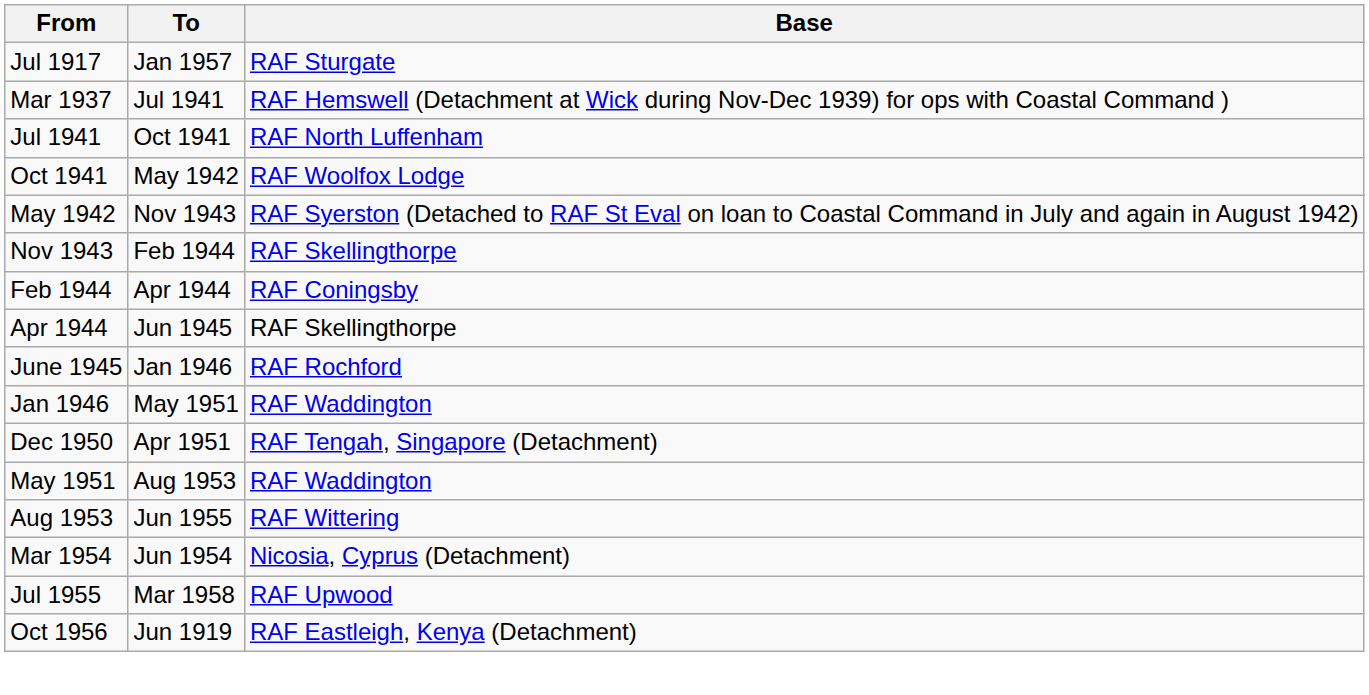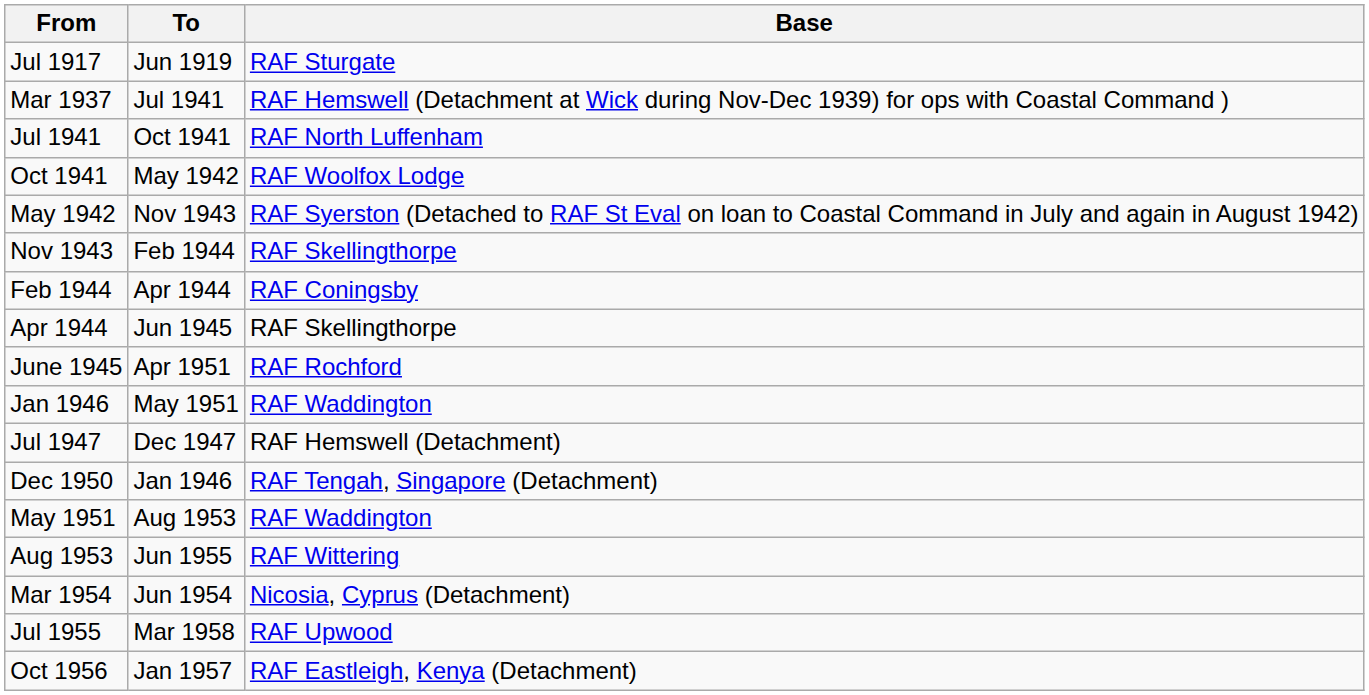 <table class="wikitable">
 <tr>
 <th>From</th>
 <th>To</th>
 <th>Base</th>
 </tr>
 <tr>
 <td>Jul 1917</td>
-<td>Jan 1957</td>
+<td>Jun 1919</td>
 <td><a href='#'>RAF Sturgate</a></td>
 </tr>
 <tr>
 <td>Mar 1937</td>
 <td>Jul 1941</td>
 <td><a href='#'>RAF Hemswell</a> (Detachment at <a href='#'>Wick</a> during Nov-Dec 1939) for ops with Coastal Command )</td>
 </tr>
 <tr>
 <td>Jul 1941</td>
 <td>Oct 1941</td>
 <td><a href='#'>RAF North Luffenham</a></td>
 </tr>
 <tr>
 <td>Oct 1941</td>
 <td>May 1942</td>
 <td><a href='#'>RAF Woolfox Lodge</a></td>
 </tr>
 <tr>
 <td>May 1942</td>
 <td>Nov 1943</td>
 <td><a href='#'>RAF Syerston</a> (Detached to <a href='#'>RAF St Eval</a> on loan to Coastal Command in July and again in August 1942)</td>
 </tr>
 <tr>
 <td>Nov 1943</td>
 <td>Feb 1944</td>
 <td><a href='#'>RAF Skellingthorpe</a></td>
 </tr>
 <tr>
 <td>Feb 1944</td>
 <td>Apr 1944</td>
 <td><a href='#'>RAF Coningsby</a></td>
 </tr>
 <tr>
 <td>Apr 1944</td>
 <td>Jun 1945</td>
 <td>RAF Skellingthorpe</td>
 </tr>
 <tr>
 <td>June 1945</td>
-<td>Jan 1946</td>
+<td>Apr 1951</td>
 <td><a href='#'>RAF Rochford</a></td>
 </tr>
 <tr>
 <td>Jan 1946</td>
 <td>May 1951</td>
 <td><a href='#'>RAF Waddington</a></td>
 </tr>
 <tr>
+<td>Jul 1947</td>
+<td>Dec 1947</td>
+<td>RAF Hemswell (Detachment)</td>
+</tr>
+<tr>
 <td>Dec 1950</td>
-<td>Apr 1951</td>
+<td>Jan 1946</td>
 <td><a href='#'>RAF Tengah</a>, <a href='#'>Singapore</a> (Detachment)</td>
 </tr>
 <tr>
 <td>May 1951</td>
 <td>Aug 1953</td>
 <td><a href='#'>RAF Waddington</a></td>
 </tr>
 <tr>
 <td>Aug 1953</td>
 <td>Jun 1955</td>
 <td><a href='#'>RAF Wittering</a></td>
 </tr>
 <tr>
 <td>Mar 1954</td>
 <td>Jun 1954</td>
 <td><a href='#'>Nicosia</a>, <a href='#'>Cyprus</a> (Detachment)</td>
 </tr>
 <tr>
 <td>Jul 1955</td>
 <td>Mar 1958</td>
 <td><a href='#'>RAF Upwood</a></td>
 </tr>
 <tr>
 <td>Oct 1956</td>
-<td>Jun 1919</td>
+<td>Jan 1957</td>
 <td><a href='#'>RAF Eastleigh</a>, <a href='#'>Kenya</a> (Detachment)</td>
 </tr>
 </table>
